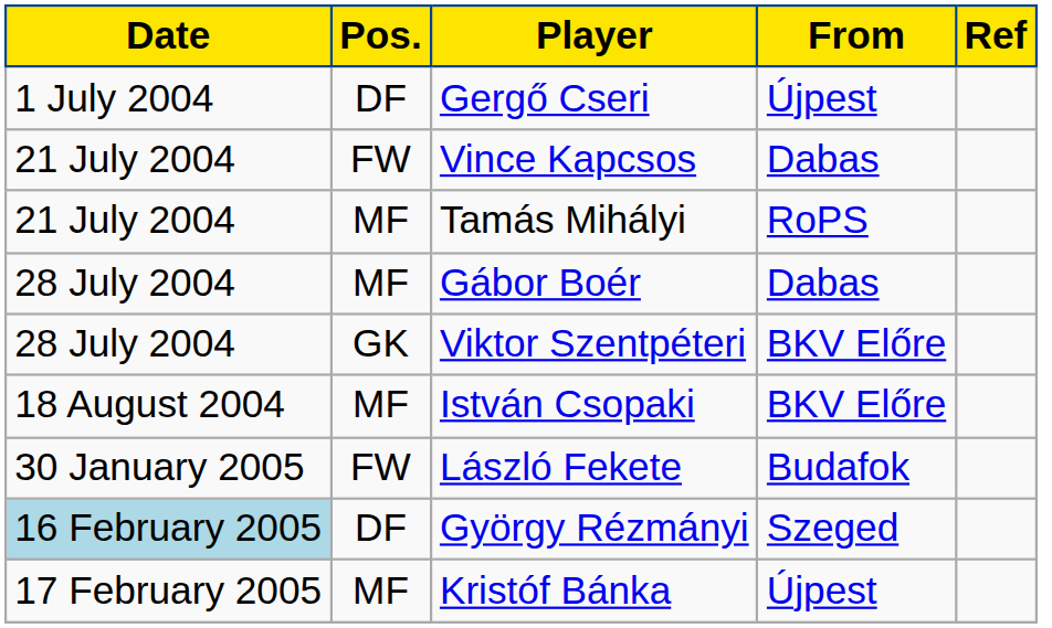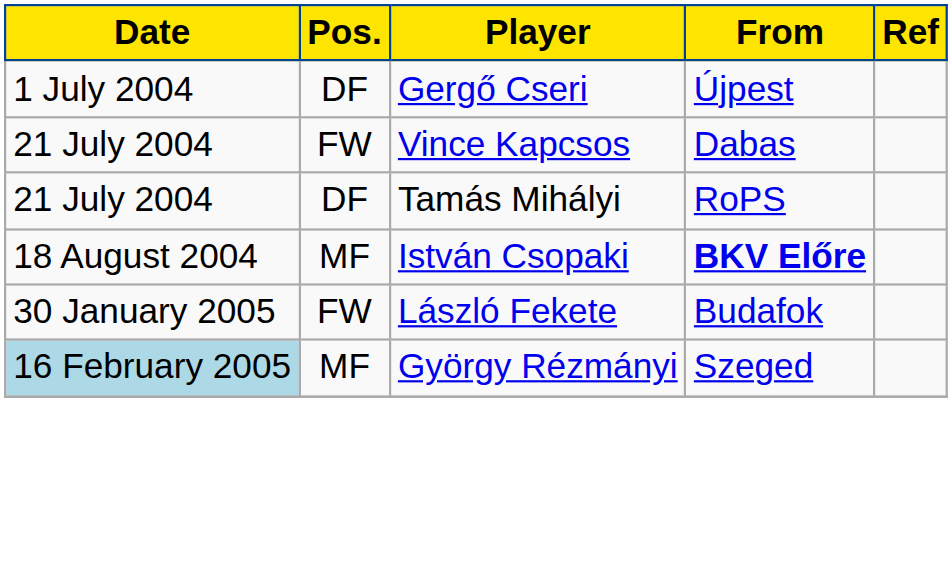 <table class="wikitable plainrowheaders sortable">
 <tr>
 <th style="background-color:#FDE500;color:black;border:1px solid #004292">Date</th>
 <th style="background-color:#FDE500;color:black;border:1px solid #004292">Pos.</th>
 <th style="background-color:#FDE500;color:black;border:1px solid #004292">Player</th>
 <th style="background-color:#FDE500;color:black;border:1px solid #004292">From</th>
 <th style="background-color:#FDE500;color:black;border:1px solid #004292">Ref</th>
 </tr>
 <tr>
 <td>1 July 2004</td>
 <td style="text-align:center;">DF</td>
 <td style="text-align:left;"> <a href='#'>Gergő Cseri</a></td>
 <td style="text-align:left;"><a href='#'>Újpest</a></td>
 <td></td>
 </tr>
 <tr>
 <td>21 July 2004</td>
 <td style="text-align:center;">FW</td>
 <td style="text-align:left;"> <a href='#'>Vince Kapcsos</a></td>
 <td style="text-align:left;"><a href='#'>Dabas</a></td>
 <td></td>
 </tr>
 <tr>
 <td>21 July 2004</td>
-<td style="text-align:center;">MF</td>
+<td style="text-align:center;">DF</td>
 <td style="text-align:left;"> Tamás Mihályi</td>
 <td style="text-align:left;"> <a href='#'>RoPS</a></td>
-<td></td>
-</tr>
-<tr>
-<td>28 July 2004</td>
-<td style="text-align:center;">MF</td>
-<td style="text-align:left;"> <a href='#'>Gábor Boér</a></td>
-<td style="text-align:left;"><a href='#'>Dabas</a></td>
-<td></td>
-</tr>
-<tr>
-<td>28 July 2004</td>
-<td style="text-align:center;">GK</td>
-<td style="text-align:left;"> <a href='#'>Viktor Szentpéteri</a></td>
-<td style="text-align:left;"><a href='#'>BKV Előre</a></td>
 <td></td>
 </tr>
 <tr>
 <td>18 August 2004</td>
 <td style="text-align:center;">MF</td>
 <td style="text-align:left;"> <a href='#'>István Csopaki</a></td>
-<td style="text-align:left;"><a href='#'>BKV Előre</a></td>
+<td style="text-align:left;"><strong><a href='#'>BKV Előre</a></strong></td>
 <td></td>
 </tr>
 <tr>
 <td>30 January 2005</td>
 <td style="text-align:center;">FW</td>
 <td style="text-align:left;"> <a href='#'>László Fekete</a></td>
 <td style="text-align:left;"><a href='#'>Budafok</a></td>
 <td></td>
 </tr>
 <tr>
 <td style="background: lightblue;">16 February 2005</td>
-<td style="text-align:center;">DF</td>
+<td style="text-align:center;">MF</td>
 <td style="text-align:left;"> <a href='#'>György Rézmányi</a></td>
 <td style="text-align:left;"><a href='#'>Szeged</a></td>
 <td></td>
 </tr>
 <tr>
-<td>17 February 2005</td>
-<td style="text-align:center;">MF</td>
-<td style="text-align:left;"> <a href='#'>Kristóf Bánka</a></td>
-<td style="text-align:left;"><a href='#'>Újpest</a></td>
-<td></td>
-</tr>
-<tr>
 </tr>
 </table>
